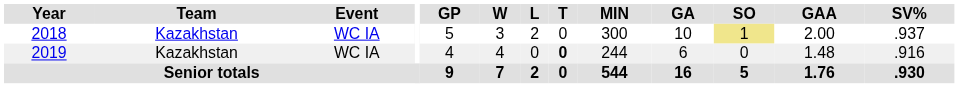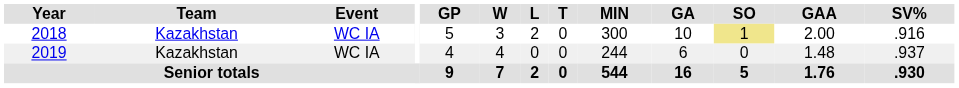 <table border="0" cellpadding="1" cellspacing="0" ID="Table3" style="text-align:center; width:60em">
 <tr ALIGN="center" bgcolor="#e0e0e0">
 <th>Year</th>
 <th>Team</th>
 <th>Event</th>
 <th rowspan="99" bgcolor="#ffffff"></th>
 <th>GP</th>
 <th>W</th>
 <th>L</th>
 <th>T</th>
 <th>MIN</th>
 <th>GA</th>
 <th>SO</th>
 <th>GAA</th>
 <th>SV%</th>
 </tr>
 <tr>
 <td><a href='#'>2018</a></td>
 <td><a href='#'>Kazakhstan</a></td>
 <td><a href='#'>WC IA</a></td>
 <td>5</td>
 <td>3</td>
 <td>2</td>
 <td>0</td>
 <td>300</td>
 <td>10</td>
 <td style="background: khaki;">1</td>
 <td>2.00</td>
-<td>.937</td>
+<td>.916</td>
 </tr>
 <tr bgcolor="#f0f0f0">
 <td><a href='#'>2019</a></td>
 <td>Kazakhstan</td>
 <td>WC IA</td>
 <td>4</td>
 <td>4</td>
 <td>0</td>
-<td><strong>0</strong></td>
+<td>0</td>
 <td>244</td>
 <td>6</td>
 <td>0</td>
 <td>1.48</td>
-<td>.916</td>
+<td>.937</td>
 </tr>
 <tr bgcolor="#e0e0e0">
 <th colspan=4>Senior totals</th>
 <th>9</th>
 <th>7</th>
 <th>2</th>
 <th>0</th>
 <th>544</th>
 <th>16</th>
 <th>5</th>
 <th>1.76</th>
 <th>.930</th>
 </tr>
 </table>
